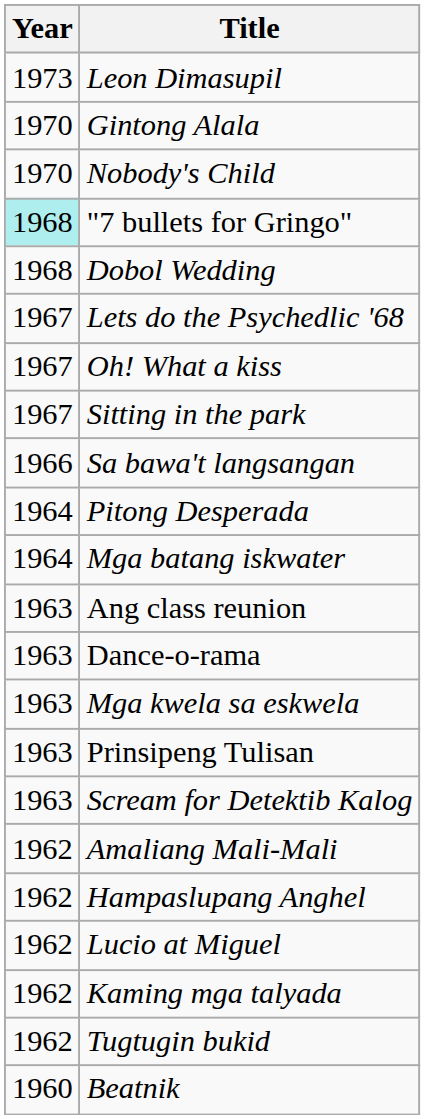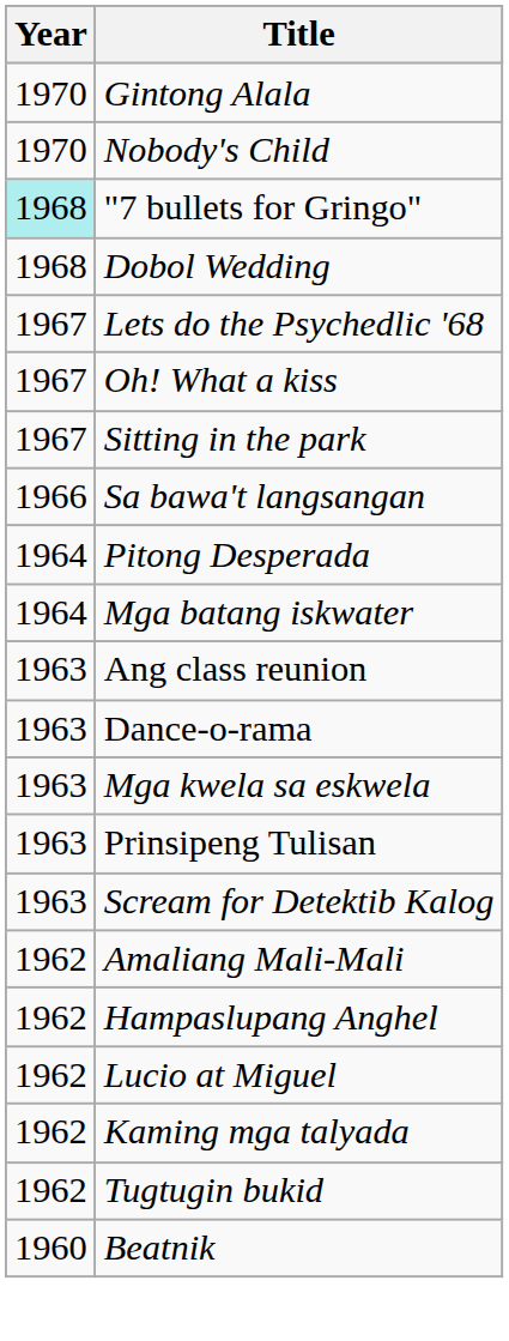 <table class="wikitable">
 <tr style="background:#b0c4de; text-align:center;">
 <th>Year</th>
 <th>Title</th>
-</tr>
-<tr>
-<td>1973</td>
-<td><em>Leon Dimasupil</em></td>
 </tr>
 <tr>
 <td>1970</td>
 <td><em>Gintong Alala</em></td>
 </tr>
 <tr>
 <td>1970</td>
 <td><em>Nobody's Child</em></td>
 </tr>
 <tr>
 <td style="background: paleturquoise;">1968</td>
 <td>"7 bullets for Gringo"</td>
 </tr>
 <tr>
 <td>1968</td>
 <td><em>Dobol Wedding</em></td>
 </tr>
 <tr>
 <td>1967</td>
 <td><em>Lets do the Psychedlic '68</em></td>
 </tr>
 <tr>
 <td>1967</td>
 <td><em>Oh! What a kiss</em></td>
 </tr>
 <tr>
 <td>1967</td>
 <td><em>Sitting in the park</em></td>
 </tr>
 <tr>
 <td>1966</td>
 <td><em>Sa bawa't langsangan</em></td>
 </tr>
 <tr>
 <td>1964</td>
 <td><em>Pitong Desperada</em></td>
 </tr>
 <tr>
 <td>1964</td>
 <td><em>Mga batang iskwater</em></td>
 </tr>
 <tr>
 <td>1963</td>
 <td>Ang class reunion</td>
 </tr>
 <tr>
 <td>1963</td>
 <td>Dance-o-rama</td>
 </tr>
 <tr>
 <td>1963</td>
 <td><em>Mga kwela sa eskwela</em></td>
 </tr>
 <tr>
 <td>1963</td>
 <td>Prinsipeng Tulisan</td>
 </tr>
 <tr>
 <td>1963</td>
 <td><em>Scream for Detektib Kalog</em></td>
 </tr>
 <tr>
 <td>1962</td>
 <td><em>Amaliang Mali-Mali</em></td>
 </tr>
 <tr>
 <td>1962</td>
 <td><em>Hampaslupang Anghel</em></td>
 </tr>
 <tr>
 <td>1962</td>
 <td><em>Lucio at Miguel</em></td>
 </tr>
 <tr>
 <td>1962</td>
 <td><em>Kaming mga talyada</em></td>
 </tr>
 <tr>
 <td>1962</td>
 <td><em>Tugtugin bukid</em></td>
 </tr>
 <tr>
 <td>1960</td>
 <td><em>Beatnik</em></td>
 </tr>
 </table>
